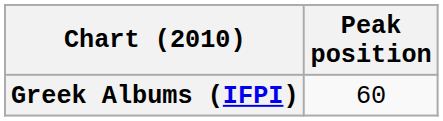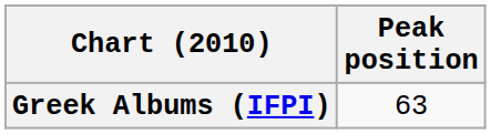 <table class="wikitable sortable plainrowheaders" style="text-align:center">
 <tr>
 <th>Chart (2010)</th>
 <th>Peak<br>position</th>
 </tr>
 <tr>
 <th scope="row">Greek Albums (<a href='#'>IFPI</a>)</th>
-<td>60</td>
+<td>63</td>
 </tr>
 </table>
